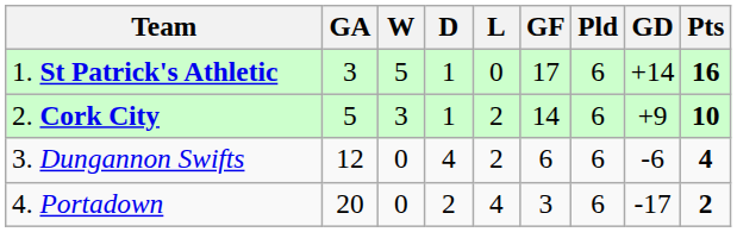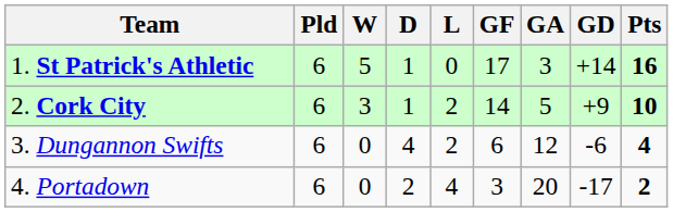 <table class="wikitable" style="text-align: center;">
 <tr>
 <th width="175">Team</th>
-<th width="20">GA</th>
+<th width="20">Pld</th>
 <th width="20">W</th>
 <th width="20">D</th>
 <th width="20">L</th>
 <th width="20">GF</th>
-<th width="20">Pld</th>
+<th width="20">GA</th>
 <th width="20">GD</th>
 <th width="20">Pts</th>
 </tr>
 <tr style="background: #ccffcc;">
 <td style="text-align:left;">1.   <strong><a href='#'>St Patrick's Athletic</a></strong></td>
-<td>3</td>
+<td>6</td>
 <td>5</td>
 <td>1</td>
 <td>0</td>
 <td>17</td>
-<td>6</td>
+<td>3</td>
 <td>+14</td>
 <td><strong>16</strong></td>
 </tr>
 <tr style="background: #ccffcc;">
 <td style="text-align:left;">2.  <strong><a href='#'>Cork City</a></strong></td>
-<td>5</td>
+<td>6</td>
 <td>3</td>
 <td>1</td>
 <td>2</td>
 <td>14</td>
-<td>6</td>
+<td>5</td>
 <td>+9</td>
 <td><strong>10</strong></td>
 </tr>
 <tr>
 <td style="text-align:left;">3.  <em><a href='#'>Dungannon Swifts</a></em></td>
-<td>12</td>
+<td>6</td>
 <td>0</td>
 <td>4</td>
 <td>2</td>
 <td>6</td>
-<td>6</td>
+<td>12</td>
 <td>-6</td>
 <td><strong>4</strong></td>
 </tr>
 <tr>
 <td style="text-align:left;">4.  <em><a href='#'>Portadown</a></em></td>
-<td>20</td>
+<td>6</td>
 <td>0</td>
 <td>2</td>
 <td>4</td>
 <td>3</td>
-<td>6</td>
+<td>20</td>
 <td>-17</td>
 <td><strong>2</strong></td>
 </tr>
 </table>
